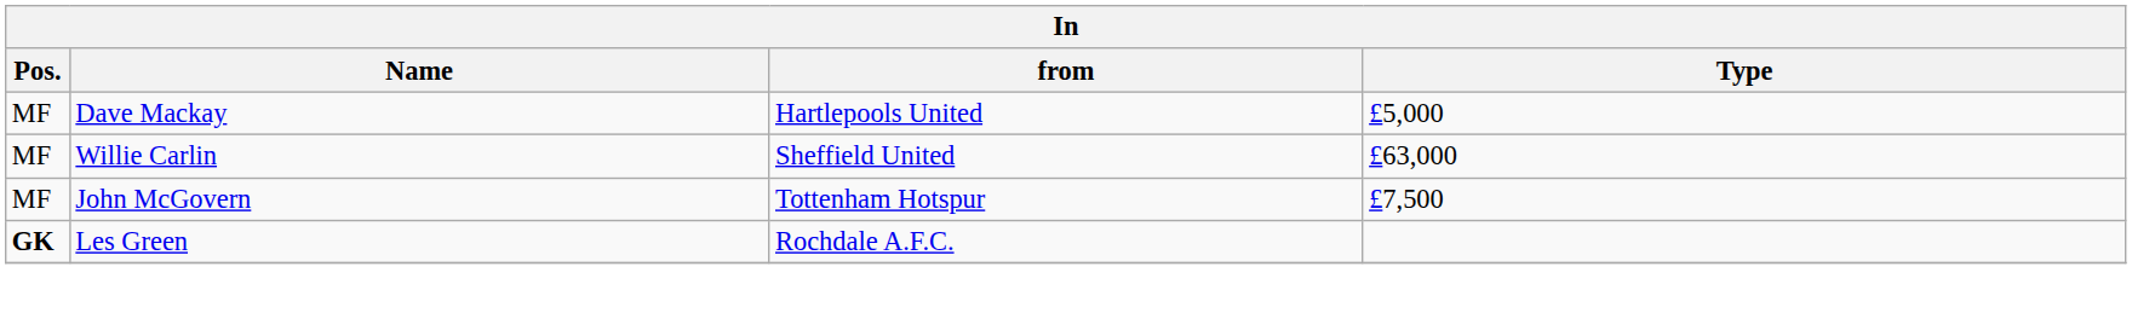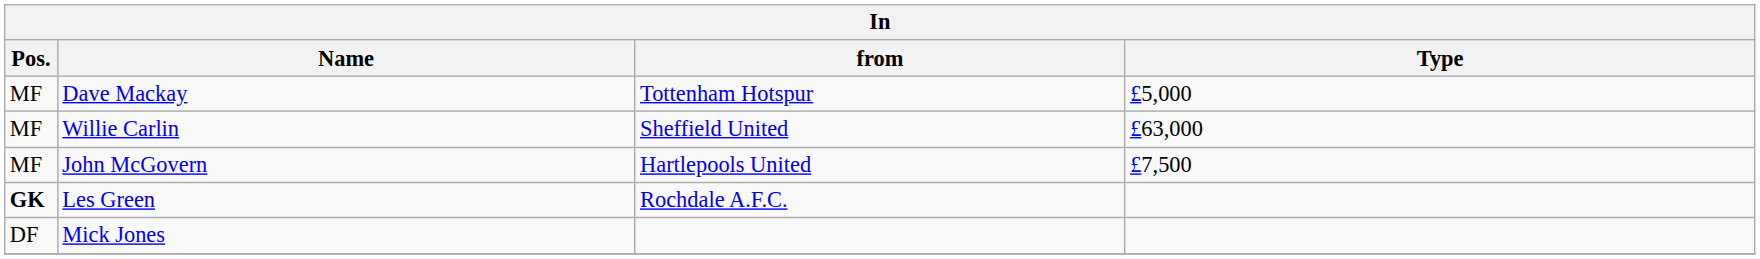 <table class="wikitable" style="font-size:100%;width:99%;">
 <tr>
 <th colspan="4">In</th>
 </tr>
 <tr>
 <th width=3%>Pos.</th>
 <th width=33%>Name</th>
 <th width=28%>from</th>
 <th width=36%>Type</th>
 </tr>
 <tr>
 <td>MF</td>
 <td><a href='#'>Dave Mackay</a></td>
-<td><a href='#'>Hartlepools United</a></td>
+<td><a href='#'>Tottenham Hotspur</a></td>
 <td><a href='#'>£</a>5,000</td>
 </tr>
 <tr>
 <td>MF</td>
 <td><a href='#'>Willie Carlin</a></td>
 <td><a href='#'>Sheffield United</a></td>
 <td><a href='#'>£</a>63,000</td>
 </tr>
 <tr>
 <td>MF</td>
 <td><a href='#'>John McGovern</a></td>
-<td><a href='#'>Tottenham Hotspur</a></td>
+<td><a href='#'>Hartlepools United</a></td>
 <td><a href='#'>£</a>7,500</td>
 </tr>
 <tr>
 <td><strong>GK</strong></td>
 <td><a href='#'>Les Green</a></td>
 <td><a href='#'>Rochdale A.F.C.</a></td>
 <td></td>
 </tr>
 <tr>
+<td>DF</td>
+<td><a href='#'>Mick Jones</a></td>
+<td></td>
+<td></td>
+</tr>
+<tr>
 </tr>
 </table>
